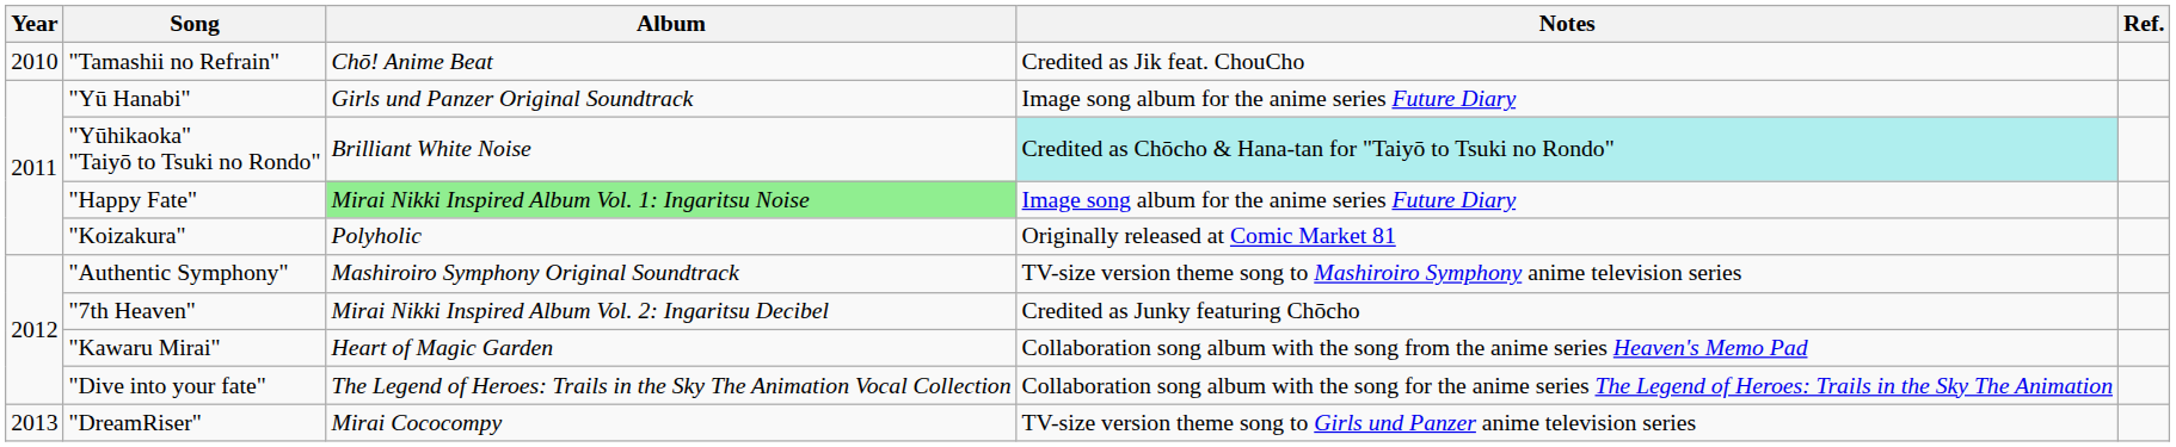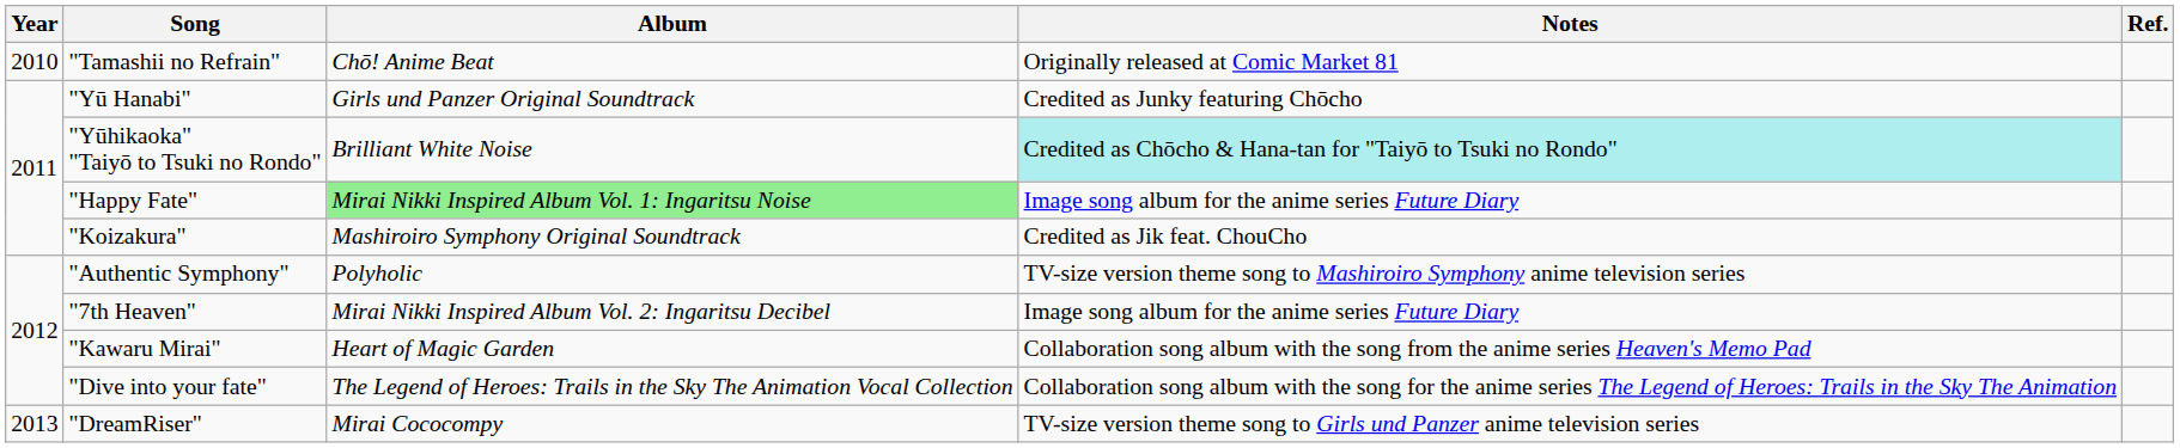 <table class="wikitable" border="1">
 <tr>
 <th rowspan="1">Year</th>
 <th rowspan="1">Song</th>
 <th rowspan="1">Album</th>
 <th rowspan="1">Notes</th>
 <th rowspan="1">Ref.</th>
 </tr>
 <tr>
 <td>2010</td>
 <td>"Tamashii no Refrain"</td>
 <td><em>Chō! Anime Beat</em></td>
-<td>Credited as Jik feat. ChouCho</td>
+<td>Originally released at <a href='#'>Comic Market 81</a></td>
 <td></td>
 </tr>
 <tr>
 <td rowspan="4">2011</td>
 <td>"Yū Hanabi"</td>
 <td><em>Girls und Panzer Original Soundtrack</em></td>
-<td>Image song album for the anime series <em><a href='#'>Future Diary</a></em></td>
+<td>Credited as Junky featuring Chōcho</td>
 <td></td>
 </tr>
 <tr>
 <td>"Yūhikaoka"<br>"Taiyō to Tsuki no Rondo"</td>
 <td><em>Brilliant White Noise</em></td>
 <td style="background: paleturquoise;">Credited as Chōcho & Hana-tan for "Taiyō to Tsuki no Rondo"</td>
 <td></td>
 </tr>
 <tr>
 <td>"Happy Fate"</td>
 <td style="background: lightgreen;"><em>Mirai Nikki Inspired Album Vol. 1: Ingaritsu Noise</em></td>
 <td><a href='#'>Image song</a> album for the anime series <em><a href='#'>Future Diary</a></em></td>
 <td></td>
 </tr>
 <tr>
 <td>"Koizakura"</td>
-<td><em>Polyholic</em></td>
-<td>Originally released at <a href='#'>Comic Market 81</a></td>
+<td><em>Mashiroiro Symphony Original Soundtrack</em></td>
+<td>Credited as Jik feat. ChouCho</td>
 <td></td>
 </tr>
 <tr>
 <td rowspan="4">2012</td>
 <td>"Authentic Symphony"</td>
-<td><em>Mashiroiro Symphony Original Soundtrack</em></td>
+<td><em>Polyholic</em></td>
 <td>TV-size version theme song to <em><a href='#'>Mashiroiro Symphony</a></em> anime television series</td>
 <td></td>
 </tr>
 <tr>
 <td>"7th Heaven"</td>
 <td><em>Mirai Nikki Inspired Album Vol. 2: Ingaritsu Decibel</em></td>
-<td>Credited as Junky featuring Chōcho</td>
+<td>Image song album for the anime series <em><a href='#'>Future Diary</a></em></td>
 <td></td>
 </tr>
 <tr>
 <td>"Kawaru Mirai"</td>
 <td><em>Heart of Magic Garden</em></td>
 <td>Collaboration song album with the song from the anime series <em><a href='#'>Heaven's Memo Pad</a></em></td>
 <td></td>
 </tr>
 <tr>
 <td>"Dive into your fate"</td>
 <td><em>The Legend of Heroes: Trails in the Sky The Animation Vocal Collection</em></td>
 <td>Collaboration song album with the song for the anime series <em><a href='#'>The Legend of Heroes: Trails in the Sky The Animation</a></em></td>
 <td></td>
 </tr>
 <tr>
 <td>2013</td>
 <td>"DreamRiser"</td>
 <td><em>Mirai Cococompy</em></td>
 <td>TV-size version theme song to <em><a href='#'>Girls und Panzer</a></em> anime television series</td>
 <td></td>
 </tr>
 </table>
